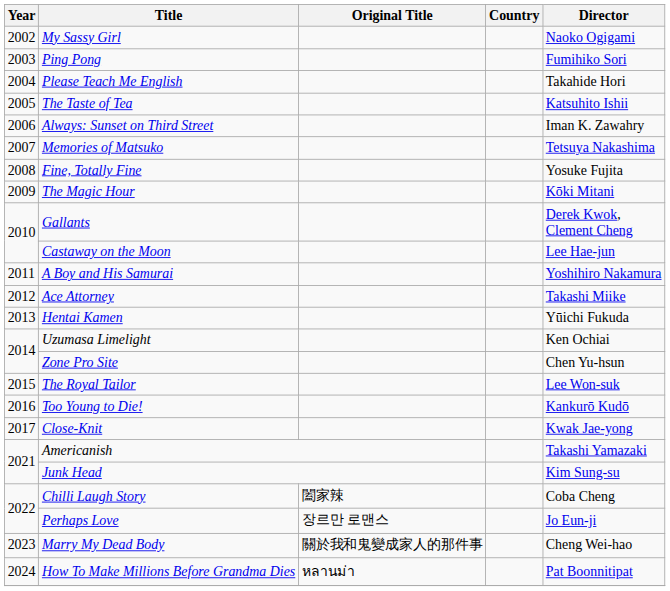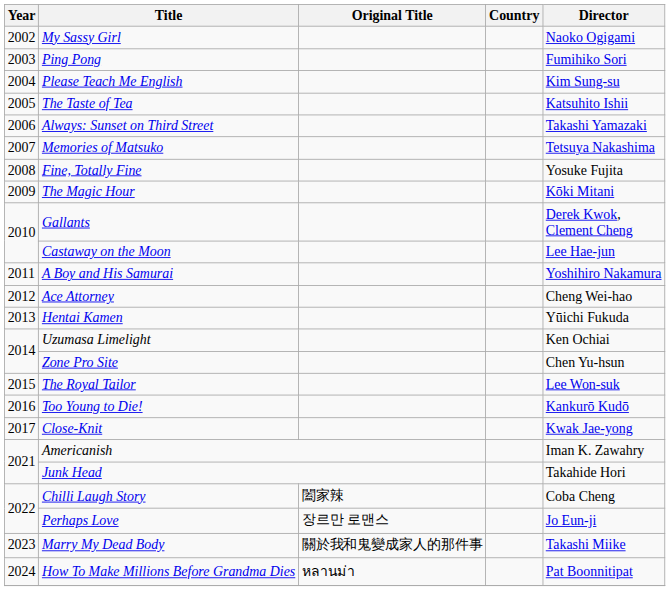 <table class="wikitable">
 <tr>
 <th>Year</th>
 <th>Title</th>
 <th>Original Title</th>
 <th>Country</th>
 <th>Director</th>
 </tr>
 <tr>
 <td>2002</td>
 <td><em><a href='#'>My Sassy Girl</a></em></td>
 <td></td>
 <td></td>
 <td><a href='#'>Naoko Ogigami</a></td>
 </tr>
 <tr>
 <td>2003</td>
 <td><em><a href='#'>Ping Pong</a></em></td>
 <td></td>
 <td></td>
 <td><a href='#'>Fumihiko Sori</a></td>
 </tr>
 <tr>
 <td>2004</td>
 <td><em><a href='#'>Please Teach Me English</a></em></td>
 <td></td>
 <td></td>
-<td>Takahide Hori</td>
+<td><a href='#'>Kim Sung-su</a></td>
 </tr>
 <tr>
 <td>2005</td>
 <td><em><a href='#'>The Taste of Tea</a></em></td>
 <td></td>
 <td></td>
 <td><a href='#'>Katsuhito Ishii</a></td>
 </tr>
 <tr>
 <td>2006</td>
 <td><em><a href='#'>Always: Sunset on Third Street</a></em></td>
 <td></td>
 <td></td>
-<td>Iman K. Zawahry</td>
+<td><a href='#'>Takashi Yamazaki</a></td>
 </tr>
 <tr>
 <td>2007</td>
 <td><em><a href='#'>Memories of Matsuko</a></em></td>
 <td></td>
 <td></td>
 <td><a href='#'>Tetsuya Nakashima</a></td>
 </tr>
 <tr>
 <td>2008</td>
 <td><em><a href='#'>Fine, Totally Fine</a></em></td>
 <td></td>
 <td></td>
 <td>Yosuke Fujita</td>
 </tr>
 <tr>
 <td>2009</td>
 <td><em><a href='#'>The Magic Hour</a></em></td>
 <td></td>
 <td></td>
 <td><a href='#'>Kōki Mitani</a></td>
 </tr>
 <tr>
 <td rowspan=2>2010</td>
 <td><em><a href='#'>Gallants</a></em></td>
 <td></td>
 <td></td>
 <td><a href='#'>Derek Kwok</a>,<br><a href='#'>Clement Cheng</a></td>
 </tr>
 <tr>
 <td><em><a href='#'>Castaway on the Moon</a></em></td>
 <td></td>
 <td></td>
 <td><a href='#'>Lee Hae-jun</a></td>
 </tr>
 <tr>
 <td>2011</td>
 <td><em><a href='#'>A Boy and His Samurai</a></em></td>
 <td></td>
 <td></td>
 <td><a href='#'>Yoshihiro Nakamura</a></td>
 </tr>
 <tr>
 <td>2012</td>
 <td><em><a href='#'>Ace Attorney</a></em></td>
 <td></td>
 <td></td>
-<td><a href='#'>Takashi Miike</a></td>
+<td>Cheng Wei-hao</td>
 </tr>
 <tr>
 <td>2013</td>
 <td><em><a href='#'>Hentai Kamen</a></em></td>
 <td></td>
 <td></td>
 <td>Yūichi Fukuda</td>
 </tr>
 <tr>
 <td rowspan=2>2014</td>
 <td><em>Uzumasa Limelight</em></td>
 <td></td>
 <td></td>
 <td>Ken Ochiai</td>
 </tr>
 <tr>
 <td><em><a href='#'>Zone Pro Site</a></em></td>
 <td></td>
 <td></td>
 <td>Chen Yu-hsun</td>
 </tr>
 <tr>
 <td>2015</td>
 <td><em><a href='#'>The Royal Tailor</a></em></td>
 <td></td>
 <td></td>
 <td><a href='#'>Lee Won-suk</a></td>
 </tr>
 <tr>
 <td>2016</td>
 <td><em><a href='#'>Too Young to Die!</a></em></td>
 <td></td>
 <td></td>
 <td><a href='#'>Kankurō Kudō</a></td>
 </tr>
 <tr>
 <td>2017</td>
 <td><em><a href='#'>Close-Knit</a></em></td>
 <td></td>
 <td></td>
 <td><a href='#'>Kwak Jae-yong</a></td>
 </tr>
 <tr>
 <td rowspan=2>2021</td>
 <td colspan=2><em>Americanish</em></td>
 <td></td>
-<td><a href='#'>Takashi Yamazaki</a></td>
+<td>Iman K. Zawahry</td>
 </tr>
 <tr>
 <td colspan=2><em><a href='#'>Junk Head</a></em></td>
 <td></td>
-<td><a href='#'>Kim Sung-su</a></td>
+<td>Takahide Hori</td>
 </tr>
 <tr>
 <td rowspan=2>2022</td>
 <td><em><a href='#'>Chilli Laugh Story</a></em></td>
 <td>闔家辣</td>
 <td></td>
 <td>Coba Cheng</td>
 </tr>
 <tr>
 <td><em><a href='#'>Perhaps Love</a></em></td>
 <td>장르만 로맨스</td>
 <td></td>
 <td><a href='#'>Jo Eun-ji</a></td>
 </tr>
 <tr>
 <td rowspan=1>2023</td>
 <td><em><a href='#'>Marry My Dead Body</a></em></td>
 <td>關於我和鬼變成家人的那件事</td>
 <td></td>
-<td>Cheng Wei-hao</td>
+<td><a href='#'>Takashi Miike</a></td>
 </tr>
 <tr>
 <td rowspan=1>2024</td>
 <td><em><a href='#'>How To Make Millions Before Grandma Dies</a></em></td>
 <td>หลานม่า</td>
 <td></td>
 <td><a href='#'>Pat Boonnitipat</a></td>
 </tr>
 <tr>
 </tr>
 </table>
